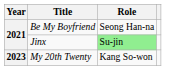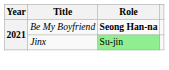 <table class="wikitable plainrowheaders">
 <tr>
 <th scope="col">Year</th>
 <th scope="col">Title</th>
 <th scope="col">Role</th>
 <th scope="col" class="unsortable"></th>
 </tr>
 <tr>
 <th scope="row" rowspan="2">2021</th>
 <td><em>Be My Boyfriend</em></td>
-<td>Seong Han-na</td>
+<td><strong>Seong Han-na</strong></td>
 <td style="text-align:center"></td>
 </tr>
 <tr>
 <td><em>Jinx</em></td>
 <td style="background: lightgreen;">Su-jin</td>
 <td style="text-align:center"></td>
 </tr>
-<tr>
-<th scope="row">2023</th>
-<td><em>My 20th Twenty</em></td>
-<td>Kang So-won</td>
-<td style="text-align:center"></td>
-</tr>
 </table>
